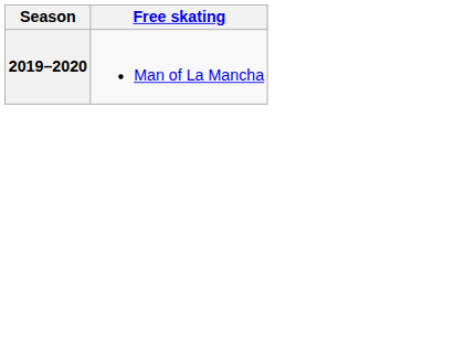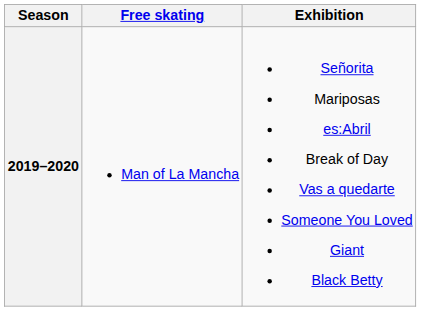 <table class="wikitable" style="text-align:center">
 <tr>
 <th>Season</th>
 <th><a href='#'>Free skating</a></th>
+<th>Exhibition</th>
 </tr>
 <tr>
 <th>2019–2020 <br></th>
 <td><br><ul><li><a href='#'>Man of La Mancha</a> <br></li></ul></td>
+<td><br><ul><li><a href='#'>Señorita</a> <br></li></ul><ul><li>Mariposas <br></li></ul><ul><li><a href='#'>es:Abril</a> <br></li></ul><ul><li>Break of Day <br></li></ul><ul><li><a href='#'>Vas a quedarte</a> <br></li></ul><ul><li><a href='#'>Someone You Loved</a> <br></li></ul><ul><li><a href='#'>Giant</a> <br></li></ul><ul><li><a href='#'>Black Betty</a> <br></li></ul></td>
 </tr>
 </table>
